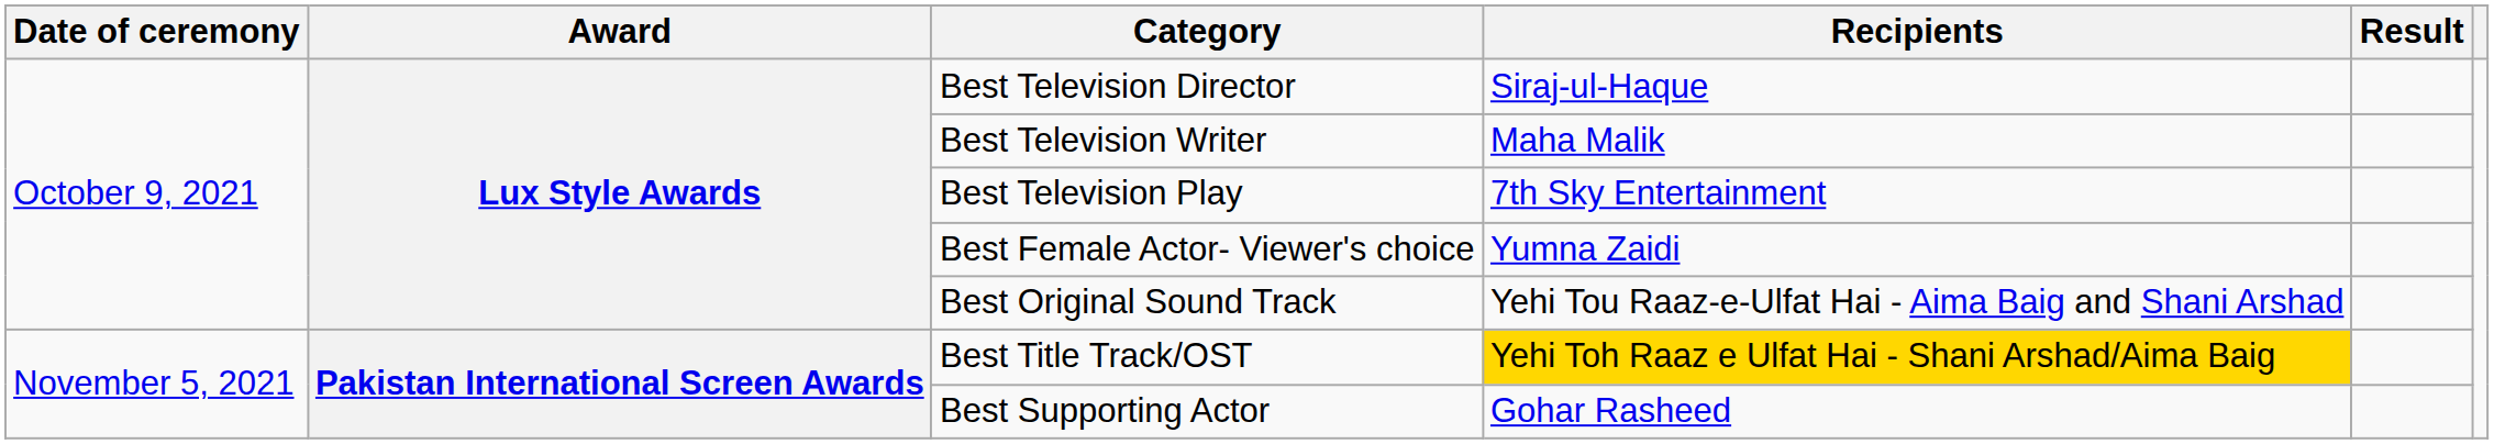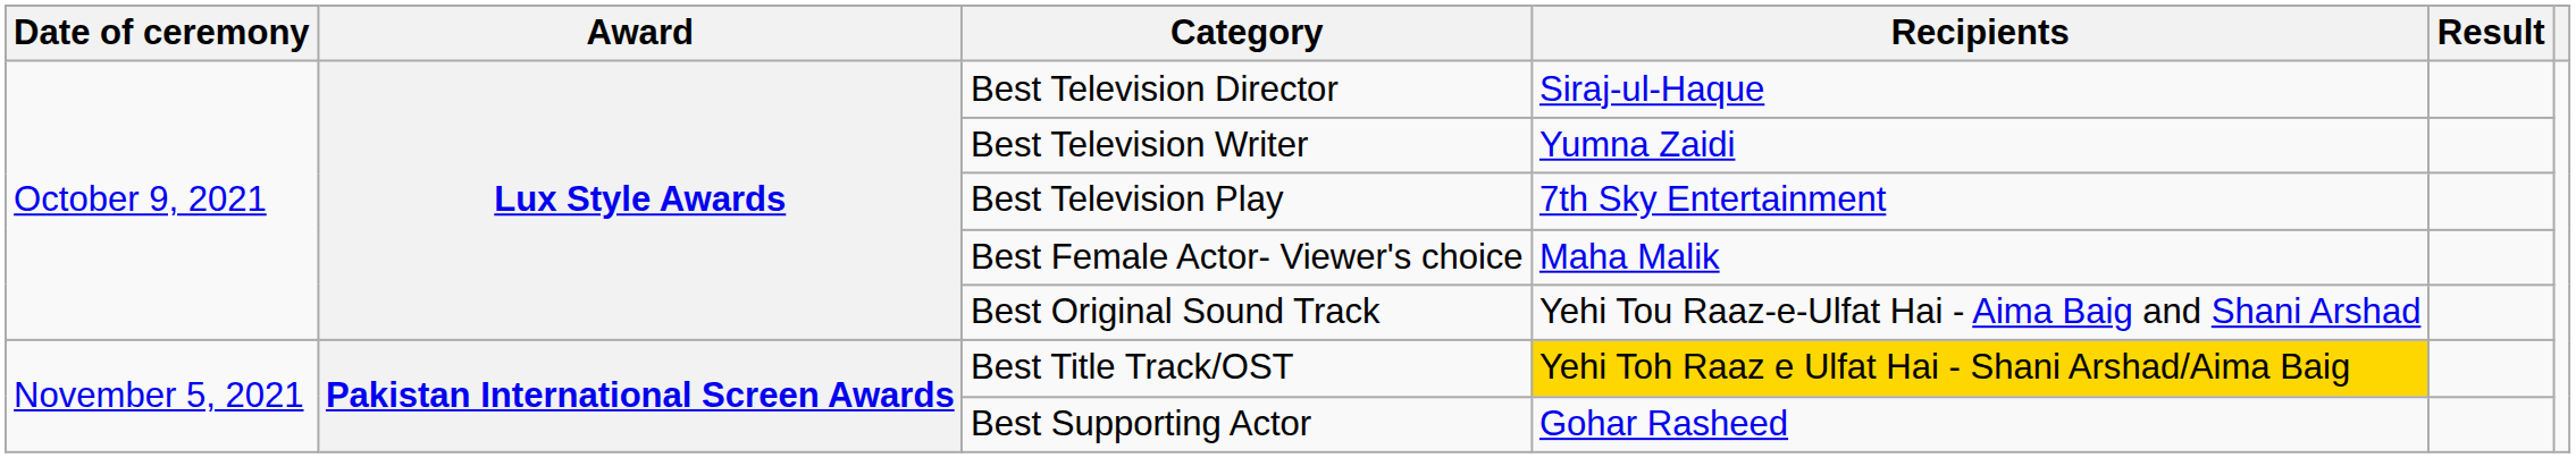 <table class="wikitable plainrowheaders sortable">
 <tr>
 <th scope="col">Date of ceremony</th>
 <th scope="col">Award</th>
 <th scope="col">Category</th>
 <th scope="col">Recipients</th>
 <th scope="col">Result</th>
 <th scope="col" class="unsortable"></th>
 </tr>
 <tr>
 <td rowspan="5"><a href='#'>October 9, 2021</a></td>
 <th scope="row" rowspan="5"><a href='#'>Lux Style Awards</a></th>
 <td>Best Television Director</td>
 <td><a href='#'>Siraj-ul-Haque</a></td>
 <td></td>
 </tr>
 <tr>
 <td>Best Television Writer</td>
-<td><a href='#'>Maha Malik</a></td>
+<td><a href='#'>Yumna Zaidi</a></td>
 <td></td>
 </tr>
 <tr>
 <td>Best Television Play</td>
 <td><a href='#'>7th Sky Entertainment</a></td>
 <td></td>
 </tr>
 <tr>
 <td>Best Female Actor- Viewer's choice</td>
-<td><a href='#'>Yumna Zaidi</a></td>
+<td><a href='#'>Maha Malik</a></td>
 <td></td>
 </tr>
 <tr>
 <td>Best Original Sound Track</td>
 <td>Yehi Tou Raaz-e-Ulfat Hai - <a href='#'>Aima Baig</a> and <a href='#'>Shani Arshad</a></td>
 <td></td>
 </tr>
 <tr>
 <td rowspan="2" scope="row"><a href='#'>November 5, 2021</a></td>
 <th scope="row" rowspan=2><a href='#'>Pakistan International Screen Awards</a></th>
 <td>Best Title Track/OST</td>
 <td style="background: gold;">Yehi Toh Raaz e Ulfat Hai - Shani Arshad/Aima Baig</td>
 <td></td>
 </tr>
 <tr>
 <td>Best Supporting Actor</td>
 <td><a href='#'>Gohar Rasheed</a></td>
 <td></td>
 </tr>
 </table>
